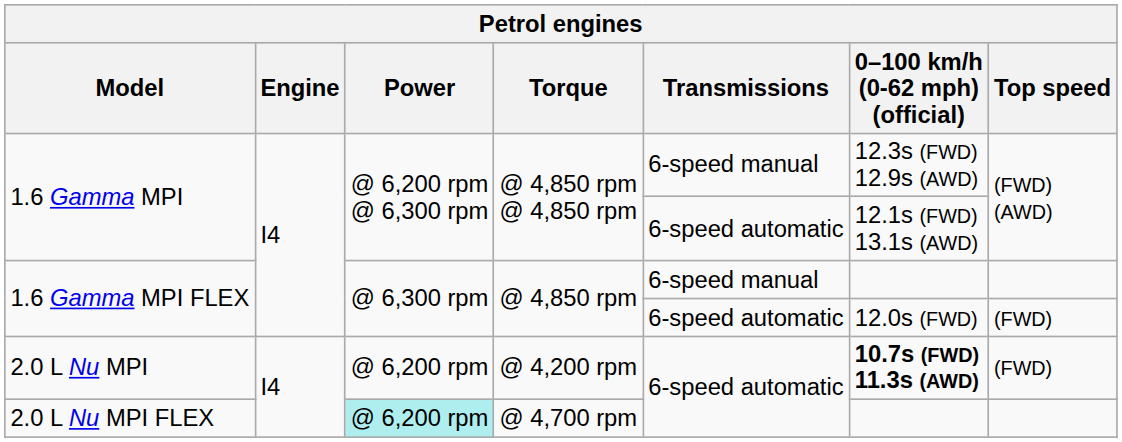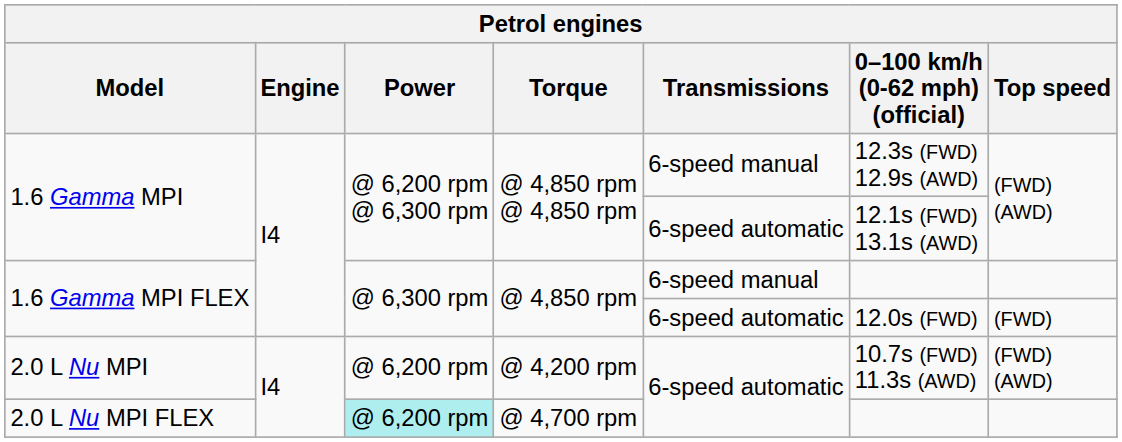 <table class="wikitable" style="text-align:left; font-size:90%;">
 <tr>
 <th colspan="7" style="text-align:center">Petrol engines</th>
 </tr>
 <tr>
 <th>Model</th>
 <th>Engine</th>
 <th>Power</th>
 <th>Torque</th>
 <th>Transmissions</th>
 <th>0–100 km/h<br>(0-62 mph)<br>(official)</th>
 <th>Top speed</th>
 </tr>
 <tr>
 <td rowspan=2>1.6 <em><a href='#'>Gamma</a></em> MPI</td>
 <td rowspan=4> I4</td>
 <td rowspan=2> @ 6,200 rpm<br> @ 6,300 rpm</td>
 <td rowspan=2> @ 4,850 rpm<br> @ 4,850 rpm</td>
 <td>6-speed manual</td>
 <td>12.3s <small>(FWD)</small><br>12.9s <small>(AWD)</small></td>
 <td rowspan=2> <small>(FWD)</small><br> <small>(AWD)</small></td>
 </tr>
 <tr>
 <td>6-speed automatic</td>
 <td>12.1s <small>(FWD)</small><br>13.1s <small>(AWD)</small></td>
 </tr>
 <tr>
 <td rowspan=2>1.6 <em><a href='#'>Gamma</a></em> MPI FLEX</td>
 <td rowspan=2> @ 6,300 rpm</td>
 <td rowspan=2> @ 4,850 rpm</td>
 <td>6-speed manual</td>
 <td></td>
 <td></td>
 </tr>
 <tr>
 <td>6-speed automatic</td>
 <td>12.0s <small>(FWD)</small></td>
 <td> <small>(FWD)</small></td>
 </tr>
 <tr>
 <td>2.0 L <em><a href='#'>Nu</a></em> MPI</td>
 <td rowspan=2> I4</td>
 <td> @ 6,200 rpm</td>
 <td> @ 4,200 rpm</td>
 <td rowspan=2>6-speed automatic</td>
-<td><strong>10.7s <small>(FWD)</small><br>11.3s <small>(AWD)</small></strong></td>
-<td> <small>(FWD)</small></td>
+<td>10.7s <small>(FWD)</small><br>11.3s <small>(AWD)</small></td>
+<td> <small>(FWD)</small><br> <small>(AWD)</small></td>
 </tr>
 <tr>
 <td>2.0 L <em><a href='#'>Nu</a></em> MPI FLEX</td>
 <td style="background: paleturquoise;"> @ 6,200 rpm</td>
 <td> @ 4,700 rpm</td>
 <td></td>
 <td></td>
 </tr>
 </table>
